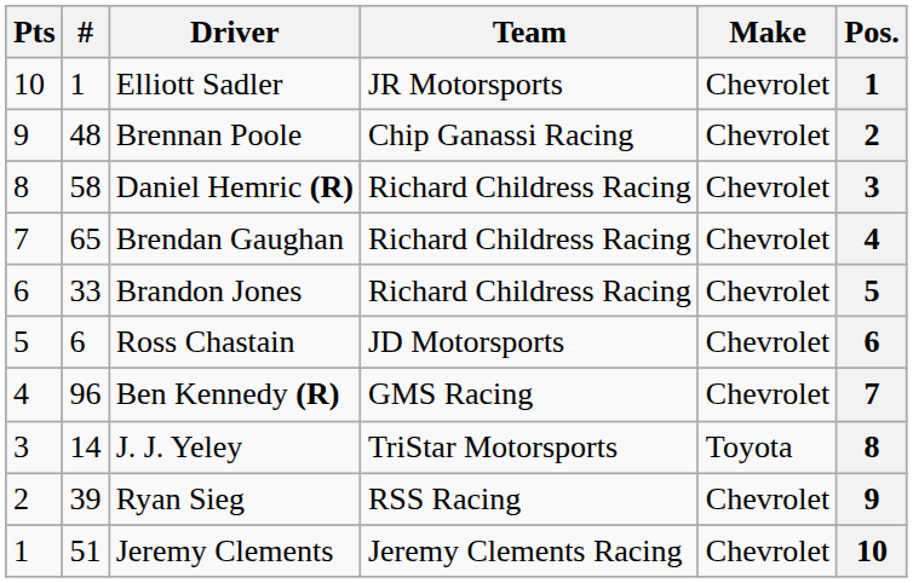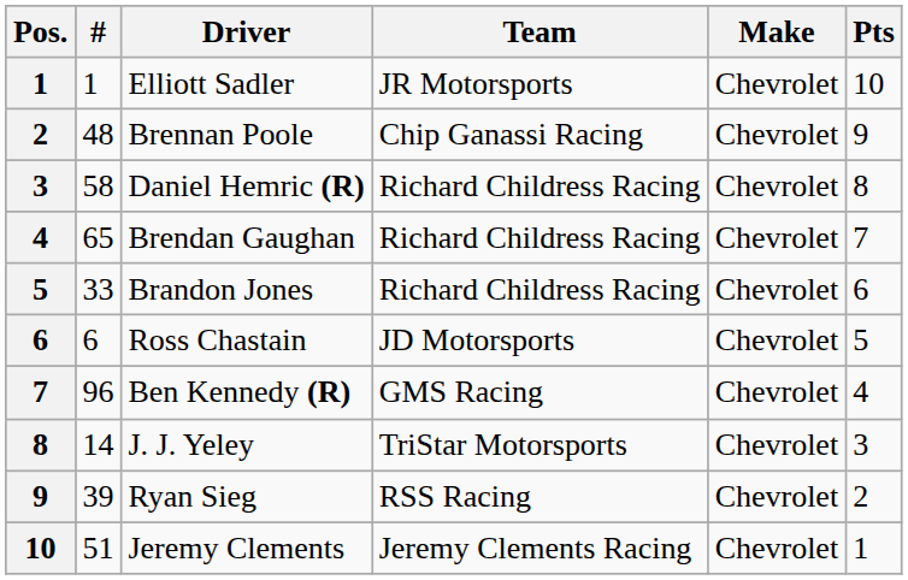 <table class="wikitable" style="font-size:95%">
 <tr>
-<th>Pts</th>
+<th>Pos.</th>
 <th>#</th>
 <th>Driver</th>
 <th>Team</th>
 <th>Make</th>
-<th>Pos.</th>
+<th>Pts</th>
 </tr>
 <tr>
-<td>10</td>
+<th>1</th>
 <td>1</td>
 <td>Elliott Sadler</td>
 <td>JR Motorsports</td>
 <td>Chevrolet</td>
-<th>1</th>
+<td>10</td>
 </tr>
 <tr>
-<td>9</td>
+<th>2</th>
 <td>48</td>
 <td>Brennan Poole</td>
 <td>Chip Ganassi Racing</td>
 <td>Chevrolet</td>
-<th>2</th>
+<td>9</td>
 </tr>
 <tr>
-<td>8</td>
+<th>3</th>
 <td>58</td>
 <td>Daniel Hemric <strong>(R)</strong></td>
 <td>Richard Childress Racing</td>
 <td>Chevrolet</td>
-<th>3</th>
+<td>8</td>
 </tr>
 <tr>
-<td>7</td>
+<th>4</th>
 <td>65</td>
 <td>Brendan Gaughan</td>
 <td>Richard Childress Racing</td>
 <td>Chevrolet</td>
-<th>4</th>
+<td>7</td>
 </tr>
 <tr>
-<td>6</td>
+<th>5</th>
 <td>33</td>
 <td>Brandon Jones</td>
 <td>Richard Childress Racing</td>
 <td>Chevrolet</td>
-<th>5</th>
+<td>6</td>
 </tr>
 <tr>
-<td>5</td>
+<th>6</th>
 <td>6</td>
 <td>Ross Chastain</td>
 <td>JD Motorsports</td>
 <td>Chevrolet</td>
-<th>6</th>
+<td>5</td>
 </tr>
 <tr>
-<td>4</td>
+<th>7</th>
 <td>96</td>
 <td>Ben Kennedy <strong>(R)</strong></td>
 <td>GMS Racing</td>
 <td>Chevrolet</td>
-<th>7</th>
+<td>4</td>
 </tr>
 <tr>
-<td>3</td>
+<th>8</th>
 <td>14</td>
 <td>J. J. Yeley</td>
 <td>TriStar Motorsports</td>
-<td>Toyota</td>
-<th>8</th>
+<td>Chevrolet</td>
+<td>3</td>
 </tr>
 <tr>
-<td>2</td>
+<th>9</th>
 <td>39</td>
 <td>Ryan Sieg</td>
 <td>RSS Racing</td>
 <td>Chevrolet</td>
-<th>9</th>
+<td>2</td>
 </tr>
 <tr>
-<td>1</td>
+<th>10</th>
 <td>51</td>
 <td>Jeremy Clements</td>
 <td>Jeremy Clements Racing</td>
 <td>Chevrolet</td>
-<th>10</th>
+<td>1</td>
 </tr>
 </table>
